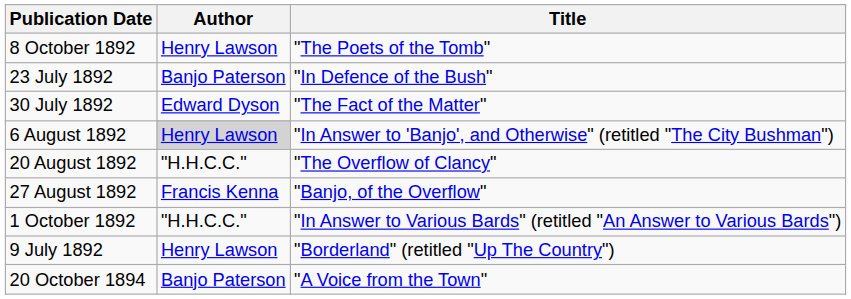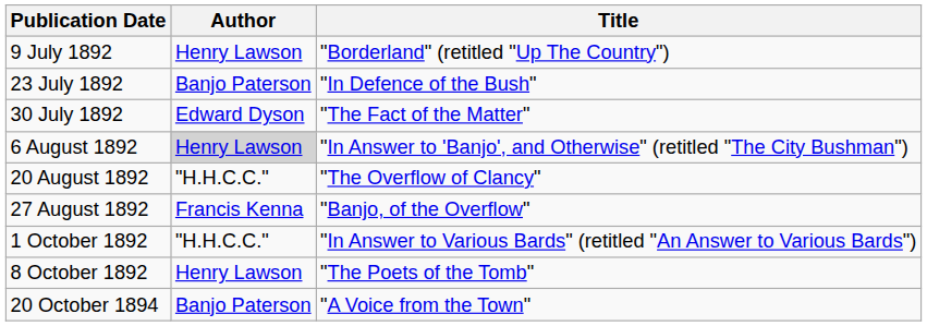 <table class="wikitable" style="margin:auto;">
 <tr>
 <th>Publication Date</th>
 <th>Author</th>
 <th>Title</th>
 </tr>
 <tr>
-<td>8 October 1892</td>
+<td>9 July 1892</td>
 <td><a href='#'>Henry Lawson</a></td>
-<td>"<a href='#'>The Poets of the Tomb</a>"</td>
+<td>"<a href='#'>Borderland</a>" (retitled "<a href='#'>Up The Country</a>")</td>
 </tr>
 <tr>
 <td>23 July 1892</td>
 <td><a href='#'>Banjo Paterson</a></td>
 <td>"<a href='#'>In Defence of the Bush</a>"</td>
 </tr>
 <tr>
 <td>30 July 1892</td>
 <td><a href='#'>Edward Dyson</a></td>
 <td>"<a href='#'>The Fact of the Matter</a>"</td>
 </tr>
 <tr>
 <td>6 August 1892</td>
 <td style="background: lightgrey;"><a href='#'>Henry Lawson</a></td>
 <td>"<a href='#'>In Answer to 'Banjo', and Otherwise</a>" (retitled "<a href='#'>The City Bushman</a>")</td>
 </tr>
 <tr>
 <td>20 August 1892</td>
 <td>"H.H.C.C."</td>
 <td>"<a href='#'>The Overflow of Clancy</a>"</td>
 </tr>
 <tr>
 <td>27 August 1892</td>
 <td><a href='#'>Francis Kenna</a></td>
 <td>"<a href='#'>Banjo, of the Overflow</a>"</td>
 </tr>
 <tr>
 <td>1 October 1892</td>
 <td>"H.H.C.C."</td>
 <td>"<a href='#'>In Answer to Various Bards</a>" (retitled "<a href='#'>An Answer to Various Bards</a>")</td>
 </tr>
 <tr>
-<td>9 July 1892</td>
+<td>8 October 1892</td>
 <td><a href='#'>Henry Lawson</a></td>
-<td>"<a href='#'>Borderland</a>" (retitled "<a href='#'>Up The Country</a>")</td>
+<td>"<a href='#'>The Poets of the Tomb</a>"</td>
 </tr>
 <tr>
 <td>20 October 1894</td>
 <td><a href='#'>Banjo Paterson</a></td>
 <td>"<a href='#'>A Voice from the Town</a>"</td>
 </tr>
 </table>
